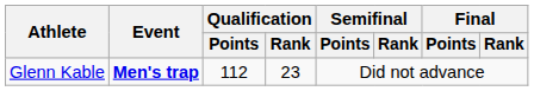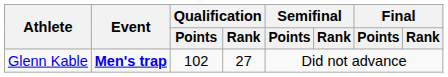 <table class="wikitable" style="font-size:90%">
 <tr>
 <th rowspan="2">Athlete</th>
 <th rowspan="2">Event</th>
 <th colspan=2>Qualification</th>
 <th colspan=2>Semifinal</th>
 <th colspan=2>Final</th>
 </tr>
 <tr style="font-size:95%">
 <th>Points</th>
 <th>Rank</th>
 <th>Points</th>
 <th>Rank</th>
 <th>Points</th>
 <th>Rank</th>
 </tr>
 <tr align=center>
 <td align=left><a href='#'>Glenn Kable</a></td>
 <td align=left><strong><a href='#'>Men's trap</a></strong></td>
-<td>112</td>
-<td>23</td>
+<td>102</td>
+<td>27</td>
 <td colspan=4>Did not advance</td>
 </tr>
 </table>
